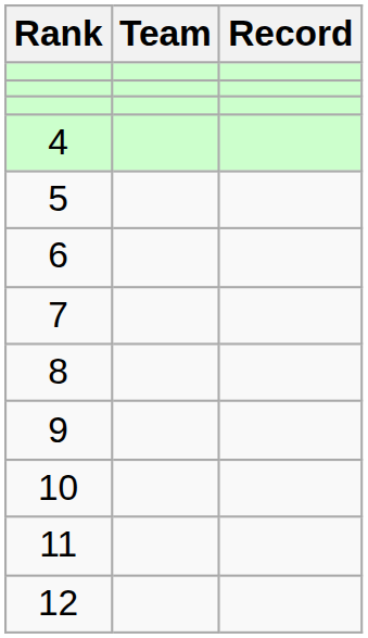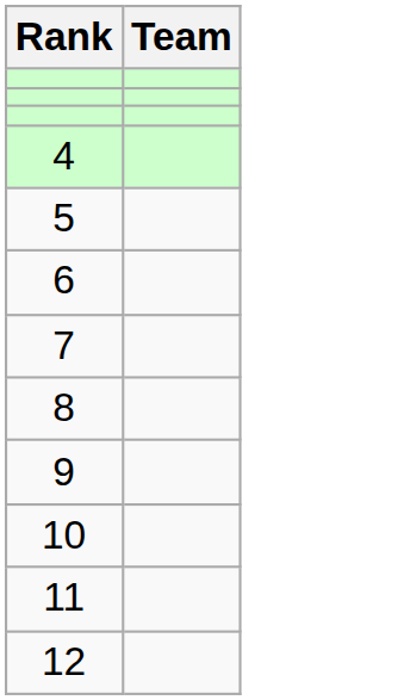 <table class=wikitable style="text-align:center;">
 <tr>
 <th>Rank</th>
 <th>Team</th>
-<th>Record</th>
 </tr>
 <tr bgcolor=ccffcc>
 <td></td>
 <td align=left></td>
-<td></td>
 </tr>
 <tr bgcolor=ccffcc>
 <td></td>
 <td align=left></td>
-<td></td>
 </tr>
 <tr bgcolor=ccffcc>
 <td></td>
 <td align=left></td>
-<td></td>
 </tr>
 <tr bgcolor=ccffcc>
 <td>4</td>
 <td align=left></td>
-<td></td>
 </tr>
 <tr>
 <td>5</td>
 <td align=left></td>
-<td></td>
 </tr>
 <tr>
 <td>6</td>
 <td align=left></td>
-<td></td>
 </tr>
 <tr>
 <td>7</td>
 <td align=left></td>
-<td></td>
 </tr>
 <tr>
 <td>8</td>
 <td align=left></td>
-<td></td>
 </tr>
 <tr>
 <td>9</td>
 <td align=left></td>
-<td></td>
 </tr>
 <tr>
 <td>10</td>
 <td align=left></td>
-<td></td>
 </tr>
 <tr>
 <td>11</td>
 <td align=left></td>
-<td></td>
 </tr>
 <tr>
 <td>12</td>
 <td align=left></td>
-<td></td>
 </tr>
 </table>
